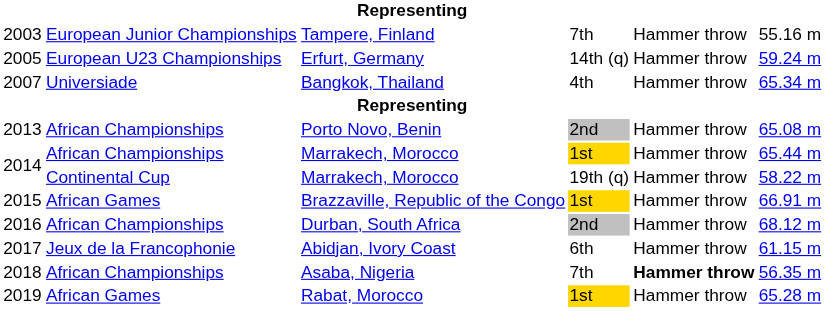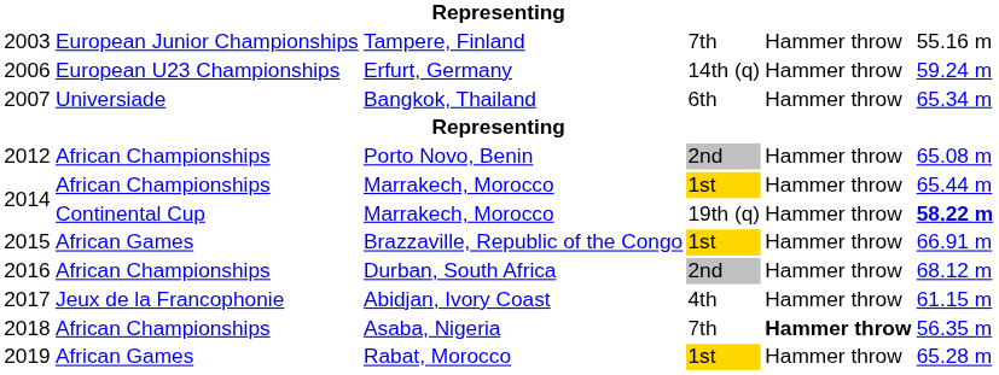 <table>
 <tr>
 <th colspan="6">Representing </th>
 </tr>
 <tr>
 <td>2003</td>
 <td><a href='#'>European Junior Championships</a></td>
 <td><a href='#'>Tampere, Finland</a></td>
 <td>7th</td>
 <td>Hammer throw</td>
 <td>55.16 m</td>
 </tr>
 <tr>
-<td>2005</td>
+<td>2006</td>
 <td><a href='#'>European U23 Championships</a></td>
 <td><a href='#'>Erfurt, Germany</a></td>
 <td>14th (q)</td>
 <td>Hammer throw</td>
 <td><a href='#'>59.24 m</a></td>
 </tr>
 <tr>
 <td>2007</td>
 <td><a href='#'>Universiade</a></td>
 <td><a href='#'>Bangkok, Thailand</a></td>
-<td>4th</td>
+<td>6th</td>
 <td>Hammer throw</td>
 <td><a href='#'>65.34 m</a></td>
 </tr>
 <tr>
 <th colspan="6">Representing </th>
 </tr>
 <tr>
-<td>2013</td>
+<td>2012</td>
 <td><a href='#'>African Championships</a></td>
 <td><a href='#'>Porto Novo, Benin</a></td>
 <td bgcolor=silver>2nd</td>
 <td>Hammer throw</td>
 <td><a href='#'>65.08 m</a></td>
 </tr>
 <tr>
 <td rowspan=2>2014</td>
 <td><a href='#'>African Championships</a></td>
 <td><a href='#'>Marrakech, Morocco</a></td>
 <td bgcolor=gold>1st</td>
 <td>Hammer throw</td>
 <td><a href='#'>65.44 m</a></td>
 </tr>
 <tr>
 <td><a href='#'>Continental Cup</a></td>
 <td><a href='#'>Marrakech, Morocco</a></td>
 <td>19th (q)</td>
 <td>Hammer throw</td>
-<td><a href='#'>58.22 m</a></td>
+<td><strong><a href='#'>58.22 m</a></strong></td>
 </tr>
 <tr>
 <td>2015</td>
 <td><a href='#'>African Games</a></td>
 <td><a href='#'>Brazzaville, Republic of the Congo</a></td>
 <td bgcolor=gold>1st</td>
 <td>Hammer throw</td>
 <td><a href='#'>66.91 m</a></td>
 </tr>
 <tr>
 <td>2016</td>
 <td><a href='#'>African Championships</a></td>
 <td><a href='#'>Durban, South Africa</a></td>
 <td bgcolor=silver>2nd</td>
 <td>Hammer throw</td>
 <td><a href='#'>68.12 m</a></td>
 </tr>
 <tr>
 <td>2017</td>
 <td><a href='#'>Jeux de la Francophonie</a></td>
 <td><a href='#'>Abidjan, Ivory Coast</a></td>
-<td>6th</td>
+<td>4th</td>
 <td>Hammer throw</td>
 <td><a href='#'>61.15 m</a></td>
 </tr>
 <tr>
 <td>2018</td>
 <td><a href='#'>African Championships</a></td>
 <td><a href='#'>Asaba, Nigeria</a></td>
 <td>7th</td>
 <td><strong>Hammer throw</strong></td>
 <td><a href='#'>56.35 m</a></td>
 </tr>
 <tr>
 <td>2019</td>
 <td><a href='#'>African Games</a></td>
 <td><a href='#'>Rabat, Morocco</a></td>
 <td bgcolor=gold>1st</td>
 <td>Hammer throw</td>
 <td><a href='#'>65.28 m</a></td>
 </tr>
 </table>
